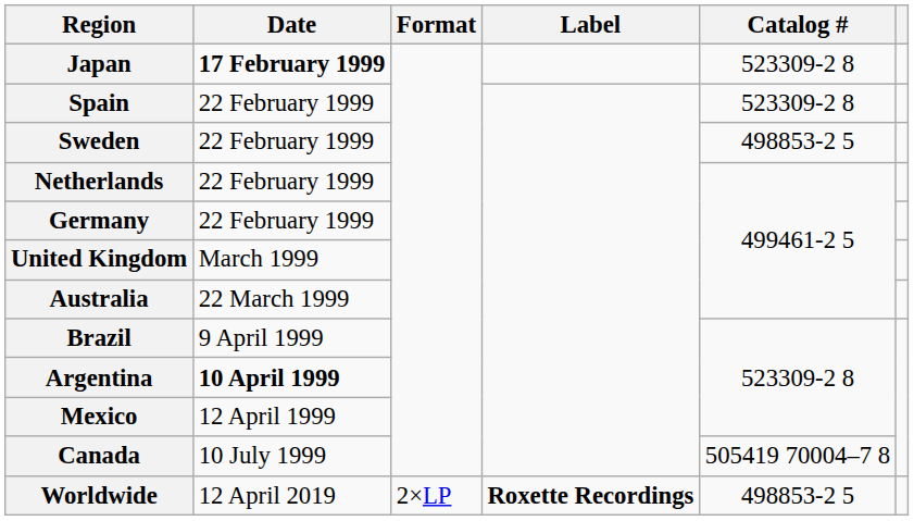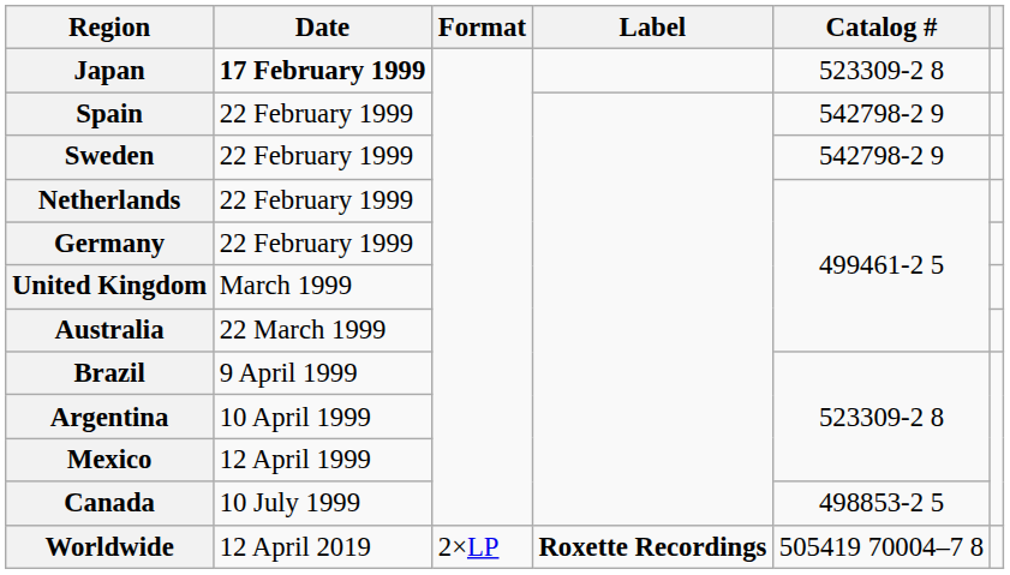 <table class="wikitable plainrowheaders">
 <tr>
 <th scope="col">Region</th>
 <th scope="col">Date</th>
 <th scope="col">Format</th>
 <th scope="col">Label</th>
 <th scope="col">Catalog #</th>
 <th scope="col"></th>
 </tr>
 <tr>
 <th scope="row">Japan</th>
 <td><strong>17 February 1999</strong></td>
 <td rowspan="11"></td>
 <td></td>
 <td style="text-align:center;">523309-2 8</td>
 <td align="center"></td>
 </tr>
 <tr>
 <th scope="row">Spain</th>
 <td>22 February 1999</td>
 <td rowspan="10"></td>
-<td style="text-align:center;">523309-2 8</td>
+<td style="text-align:center;">542798-2 9</td>
 <td align="center"></td>
 </tr>
 <tr>
 <th scope="row">Sweden</th>
 <td>22 February 1999</td>
-<td style="text-align:center;">498853-2 5</td>
+<td style="text-align:center;">542798-2 9</td>
 <td align="center"></td>
 </tr>
 <tr>
 <th scope="row">Netherlands</th>
 <td>22 February 1999</td>
 <td rowspan="4" style="text-align:center;">499461-2 5</td>
 <td align="center"></td>
 </tr>
 <tr>
 <th scope="row">Germany</th>
 <td>22 February 1999</td>
 <td align="center"></td>
 </tr>
 <tr>
 <th scope="row">United Kingdom</th>
 <td>March 1999</td>
 <td align="center"></td>
 </tr>
 <tr>
 <th scope="row">Australia</th>
 <td>22 March 1999</td>
 <td align="center"></td>
 </tr>
 <tr>
 <th scope="row">Brazil</th>
 <td>9 April 1999</td>
 <td rowspan="3" style="text-align:center;">523309-2 8</td>
 <td rowspan="4" align="center"></td>
 </tr>
 <tr>
 <th scope="row">Argentina</th>
-<td><strong>10 April 1999</strong></td>
+<td>10 April 1999</td>
 </tr>
 <tr>
 <th scope="row">Mexico</th>
 <td>12 April 1999</td>
 </tr>
 <tr>
 <th scope="row">Canada</th>
 <td>10 July 1999</td>
-<td style="text-align:center;">505419 70004–7 8</td>
+<td style="text-align:center;">498853-2 5</td>
 </tr>
 <tr>
 <th scope="row">Worldwide</th>
 <td>12 April 2019</td>
 <td>2×<a href='#'>LP</a></td>
 <td><strong>Roxette Recordings</strong></td>
-<td style="text-align:center;">498853-2 5</td>
+<td style="text-align:center;">505419 70004–7 8</td>
 <td align="center"></td>
 </tr>
 </table>
